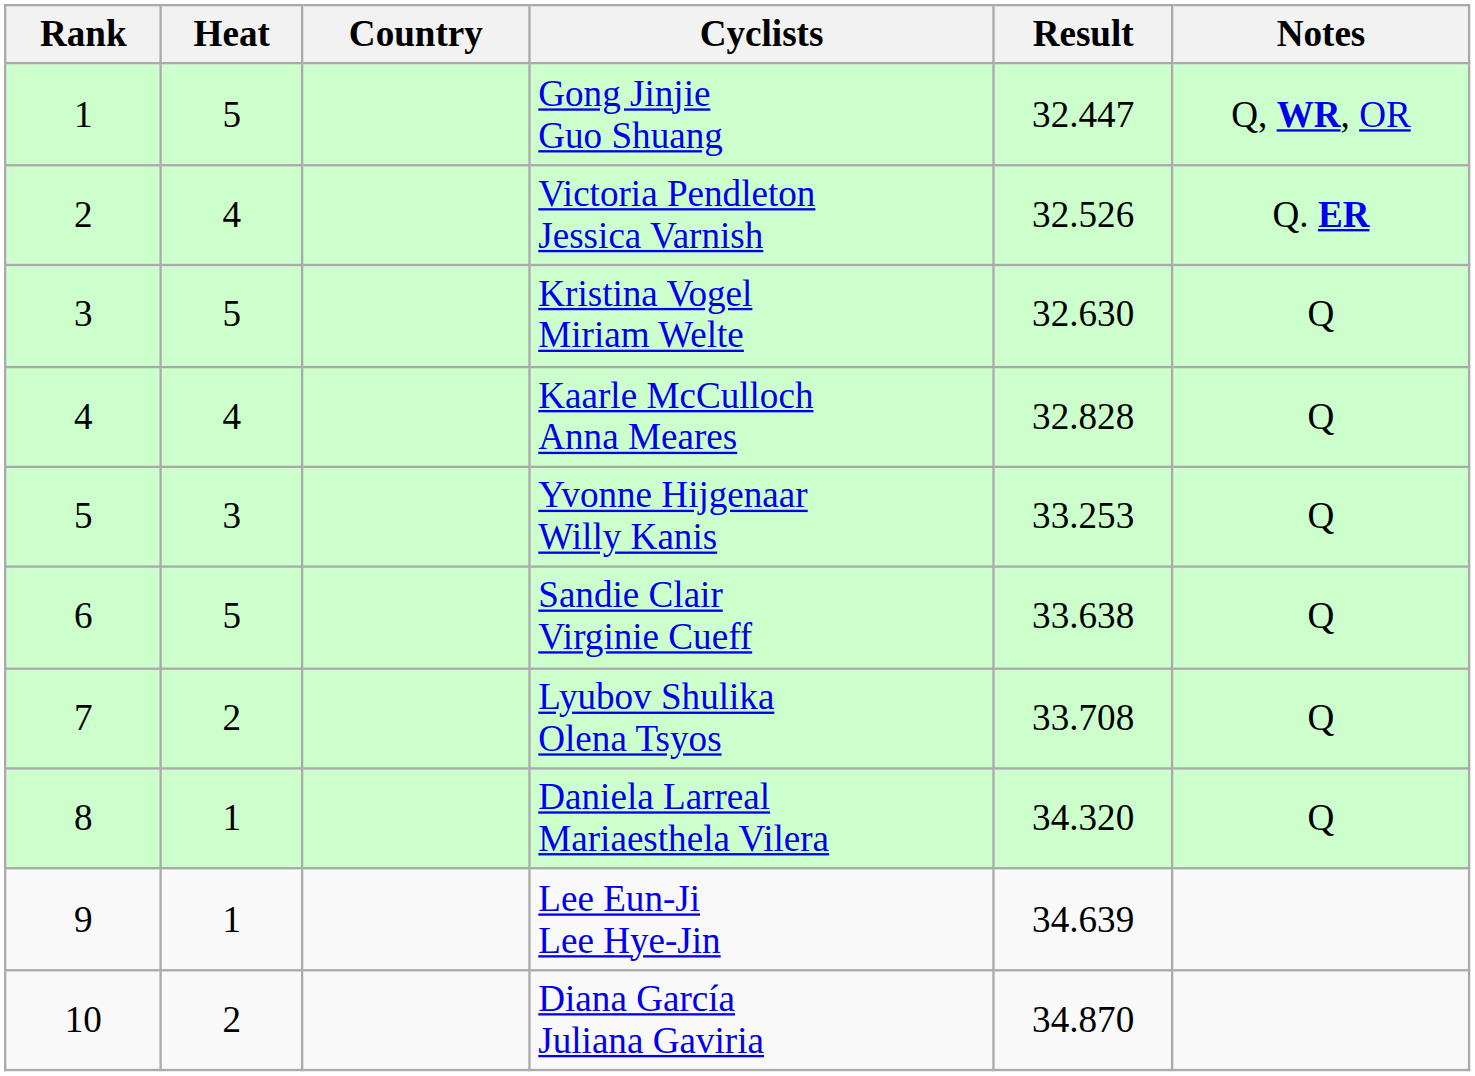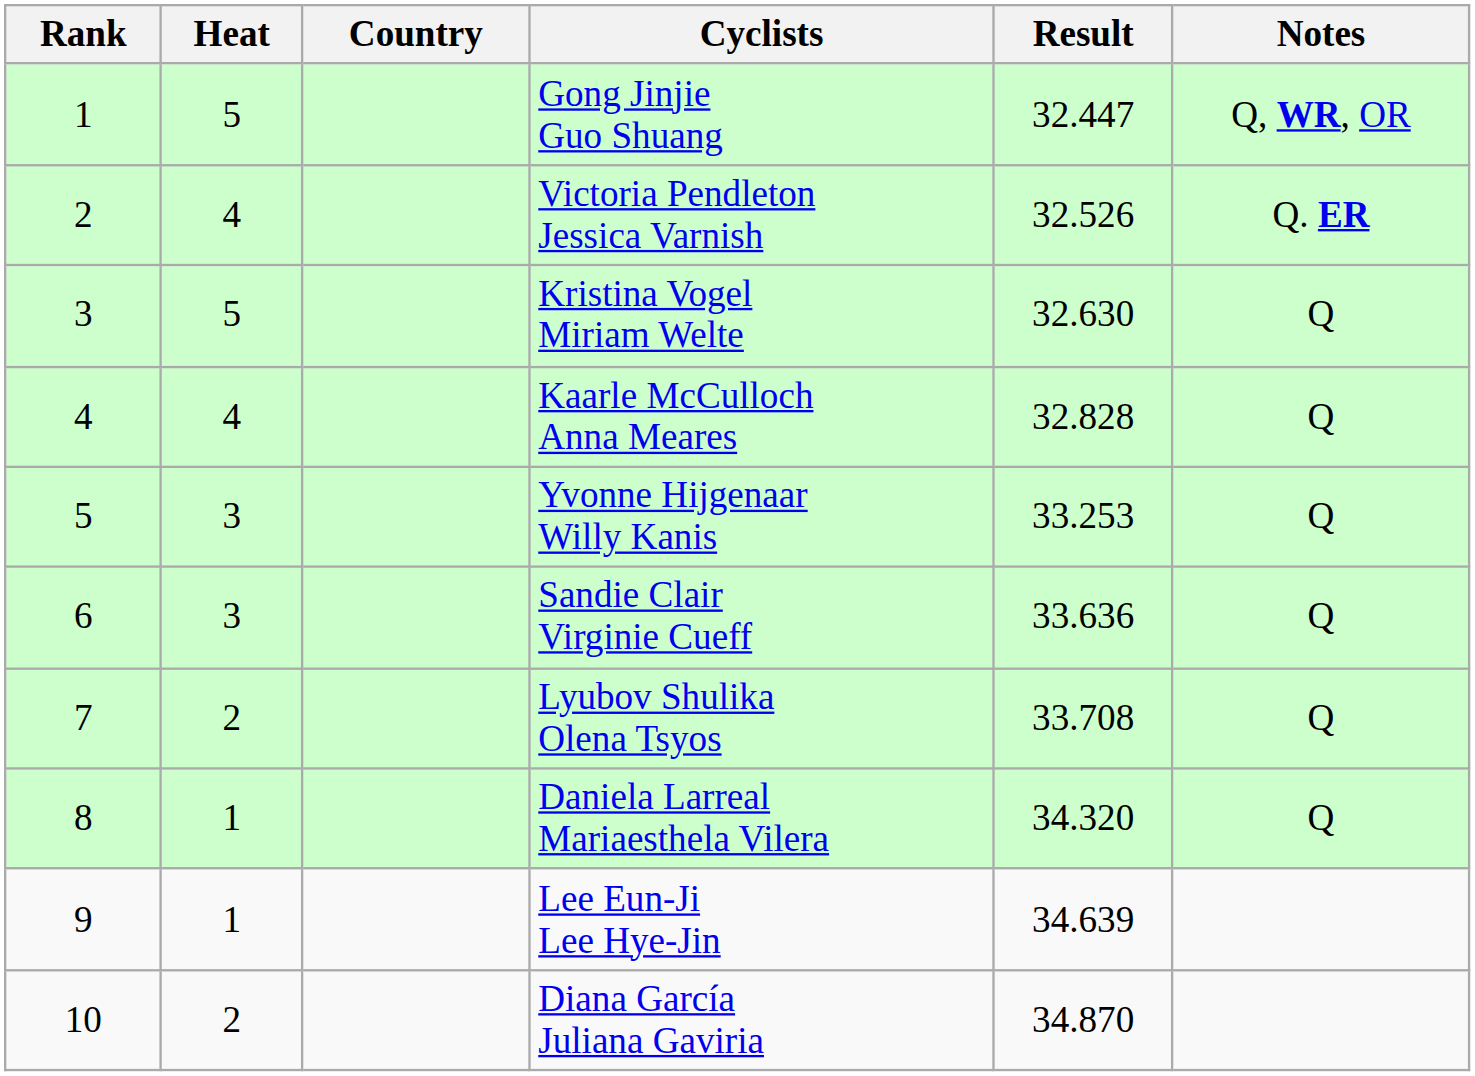 <table class="wikitable sortable" width=50% style="text-align:center;">
 <tr>
 <th>Rank</th>
 <th>Heat</th>
 <th>Country</th>
 <th class="unsortable">Cyclists</th>
 <th>Result</th>
 <th class="unsortable">Notes</th>
 </tr>
 <tr bgcolor=ccffcc>
 <td>1</td>
 <td>5</td>
 <td align="left"></td>
 <td align="left"><a href='#'>Gong Jinjie</a><br><a href='#'>Guo Shuang</a></td>
 <td>32.447</td>
 <td>Q, <strong><a href='#'>WR</a></strong>, <a href='#'>OR</a></td>
 </tr>
 <tr bgcolor=ccffcc>
 <td>2</td>
 <td>4</td>
 <td align="left"></td>
 <td align="left"><a href='#'>Victoria Pendleton</a><br><a href='#'>Jessica Varnish</a></td>
 <td>32.526</td>
 <td>Q. <strong><a href='#'>ER</a></strong></td>
 </tr>
 <tr bgcolor=ccffcc>
 <td>3</td>
 <td>5</td>
 <td align="left"></td>
 <td align="left"><a href='#'>Kristina Vogel</a><br><a href='#'>Miriam Welte</a></td>
 <td>32.630</td>
 <td>Q</td>
 </tr>
 <tr bgcolor=ccffcc>
 <td>4</td>
 <td>4</td>
 <td align="left"></td>
 <td align="left"><a href='#'>Kaarle McCulloch</a><br><a href='#'>Anna Meares</a></td>
 <td>32.828</td>
 <td>Q</td>
 </tr>
 <tr bgcolor=ccffcc>
 <td>5</td>
 <td>3</td>
 <td align="left"></td>
 <td align="left"><a href='#'>Yvonne Hijgenaar</a><br><a href='#'>Willy Kanis</a></td>
 <td>33.253</td>
 <td>Q</td>
 </tr>
 <tr bgcolor=ccffcc>
 <td>6</td>
-<td>5</td>
+<td>3</td>
 <td align="left"></td>
 <td align="left"><a href='#'>Sandie Clair</a><br><a href='#'>Virginie Cueff</a></td>
-<td>33.638</td>
+<td>33.636</td>
 <td>Q</td>
 </tr>
 <tr bgcolor=ccffcc>
 <td>7</td>
 <td>2</td>
 <td align="left"></td>
 <td align="left"><a href='#'>Lyubov Shulika</a><br><a href='#'>Olena Tsyos</a></td>
 <td>33.708</td>
 <td>Q</td>
 </tr>
 <tr bgcolor=ccffcc>
 <td>8</td>
 <td>1</td>
 <td align="left"></td>
 <td align="left"><a href='#'>Daniela Larreal</a><br><a href='#'>Mariaesthela Vilera</a></td>
 <td>34.320</td>
 <td>Q</td>
 </tr>
 <tr>
 <td>9</td>
 <td>1</td>
 <td align="left"></td>
 <td align="left"><a href='#'>Lee Eun-Ji</a><br><a href='#'>Lee Hye-Jin</a></td>
 <td>34.639</td>
 <td></td>
 </tr>
 <tr>
 <td>10</td>
 <td>2</td>
 <td align="left"></td>
 <td align="left"><a href='#'>Diana García</a><br><a href='#'>Juliana Gaviria</a></td>
 <td>34.870</td>
 <td></td>
 </tr>
 </table>
